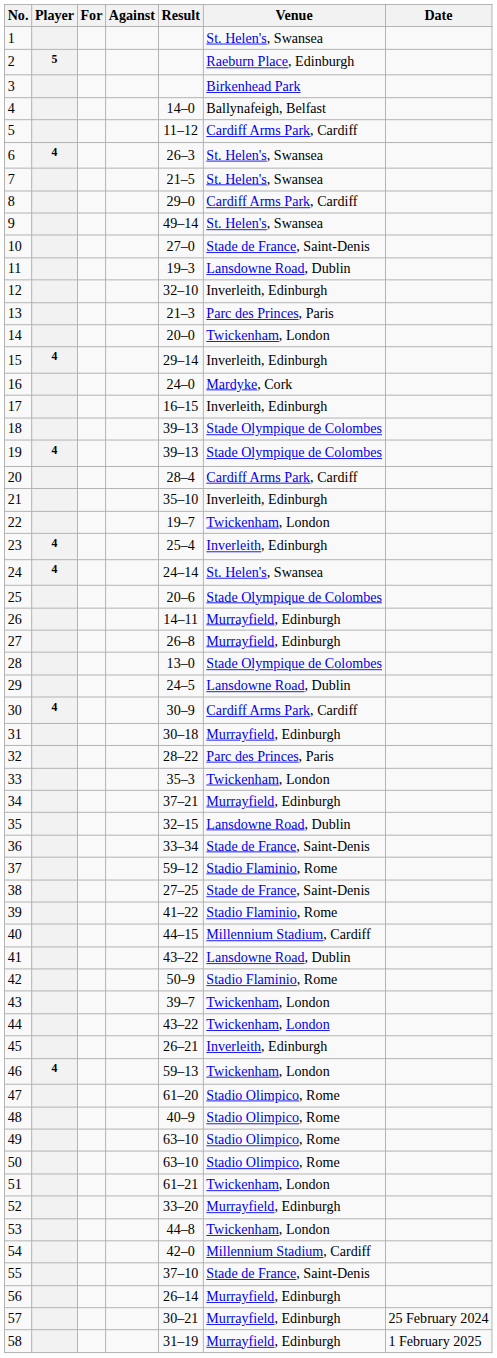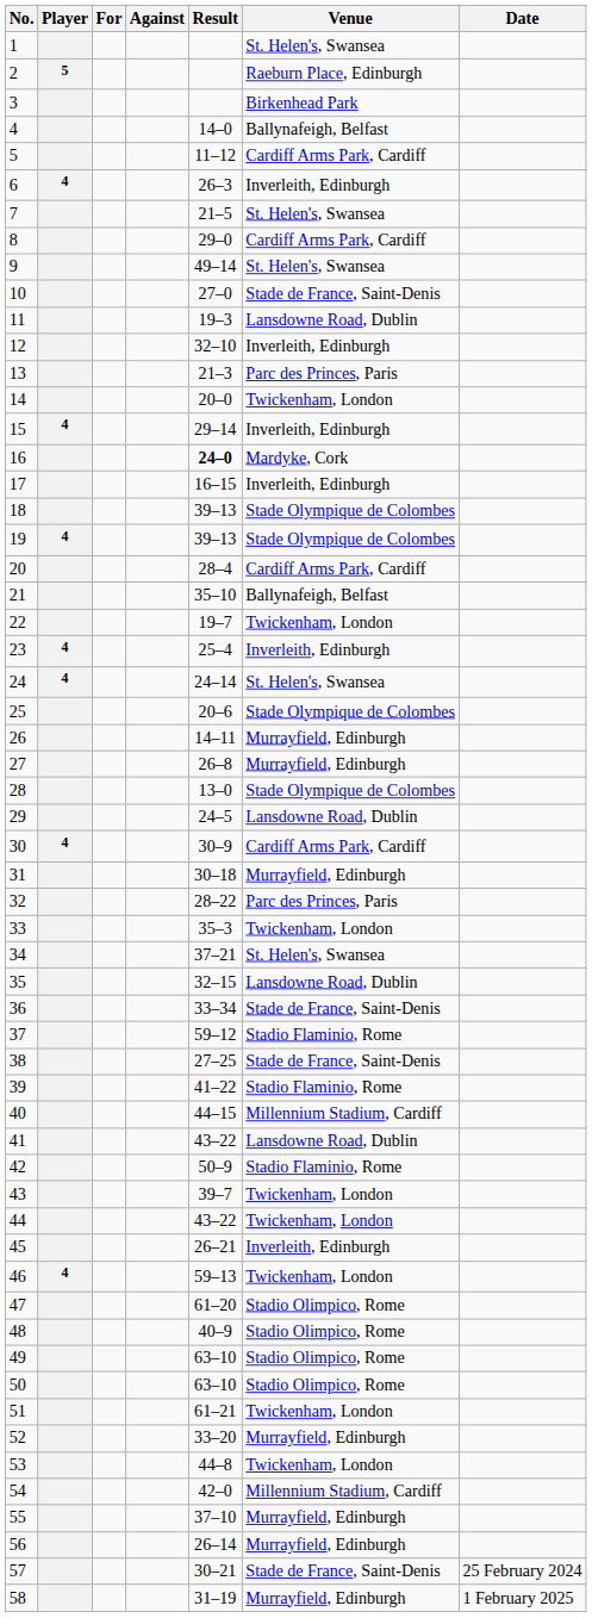 <table class="wikitable plainrowheaders sortable">
 <tr>
 <th scope=col>No.</th>
 <th scope=col>Player</th>
 <th scope=col>For</th>
 <th scope=col>Against</th>
 <th scope=col>Result</th>
 <th scope=col>Venue</th>
 <th scope=col>Date</th>
 </tr>
 <tr>
 <td>1</td>
 <th scope=row></th>
 <td></td>
 <td></td>
 <td align=center></td>
 <td><a href='#'>St. Helen's</a>, Swansea</td>
 <td></td>
 </tr>
 <tr>
 <td>2</td>
 <th scope=row><sup>5</sup></th>
 <td></td>
 <td></td>
 <td align=center></td>
 <td><a href='#'>Raeburn Place</a>, Edinburgh</td>
 <td></td>
 </tr>
 <tr>
 <td>3</td>
 <th scope=row></th>
 <td></td>
 <td></td>
 <td align=center></td>
 <td><a href='#'>Birkenhead Park</a></td>
 <td></td>
 </tr>
 <tr>
 <td>4</td>
 <th scope=row></th>
 <td></td>
 <td></td>
 <td align=center>14–0</td>
 <td>Ballynafeigh, Belfast</td>
 <td></td>
 </tr>
 <tr>
 <td>5</td>
 <th scope=row></th>
 <td></td>
 <td></td>
 <td align=center>11–12</td>
 <td><a href='#'>Cardiff Arms Park</a>, Cardiff</td>
 <td></td>
 </tr>
 <tr>
 <td>6</td>
 <th scope=row><sup>4</sup></th>
 <td></td>
 <td></td>
 <td align=center>26–3</td>
-<td><a href='#'>St. Helen's</a>, Swansea</td>
+<td>Inverleith, Edinburgh</td>
 <td></td>
 </tr>
 <tr>
 <td>7</td>
 <th scope=row></th>
 <td></td>
 <td></td>
 <td align=center>21–5</td>
 <td><a href='#'>St. Helen's</a>, Swansea</td>
 <td></td>
 </tr>
 <tr>
 <td>8</td>
 <th scope=row></th>
 <td></td>
 <td></td>
 <td align=center>29–0</td>
 <td><a href='#'>Cardiff Arms Park</a>, Cardiff</td>
 <td></td>
 </tr>
 <tr>
 <td>9</td>
 <th scope=row></th>
 <td></td>
 <td></td>
 <td align=center>49–14</td>
 <td><a href='#'>St. Helen's</a>, Swansea</td>
 <td></td>
 </tr>
 <tr>
 <td>10</td>
 <th scope=row></th>
 <td></td>
 <td></td>
 <td align=center>27–0</td>
 <td><a href='#'>Stade de France</a>, Saint-Denis</td>
 <td></td>
 </tr>
 <tr>
 <td>11</td>
 <th scope=row></th>
 <td></td>
 <td></td>
 <td align=center>19–3</td>
 <td><a href='#'>Lansdowne Road</a>, Dublin</td>
 <td></td>
 </tr>
 <tr>
 <td>12</td>
 <th scope=row></th>
 <td></td>
 <td></td>
 <td align=center>32–10</td>
 <td>Inverleith, Edinburgh</td>
 <td></td>
 </tr>
 <tr>
 <td>13</td>
 <th scope=row></th>
 <td></td>
 <td></td>
 <td align=center>21–3</td>
 <td><a href='#'>Parc des Princes</a>, Paris</td>
 <td></td>
 </tr>
 <tr>
 <td>14</td>
 <th scope=row></th>
 <td></td>
 <td></td>
 <td align=center>20–0</td>
 <td><a href='#'>Twickenham</a>, London</td>
 <td></td>
 </tr>
 <tr>
 <td>15</td>
 <th scope=row><sup>4</sup></th>
 <td></td>
 <td></td>
 <td align=center>29–14</td>
 <td>Inverleith, Edinburgh</td>
 <td></td>
 </tr>
 <tr>
 <td>16</td>
 <th scope=row></th>
 <td></td>
 <td></td>
-<td align=center>24–0</td>
+<td align=center><strong>24–0</strong></td>
 <td><a href='#'>Mardyke</a>, Cork</td>
 <td></td>
 </tr>
 <tr>
 <td>17</td>
 <th scope=row></th>
 <td></td>
 <td></td>
 <td align=center>16–15</td>
 <td>Inverleith, Edinburgh</td>
 <td></td>
 </tr>
 <tr>
 <td>18</td>
 <th scope=row></th>
 <td></td>
 <td></td>
 <td align=center>39–13</td>
 <td><a href='#'>Stade Olympique de Colombes</a></td>
 <td></td>
 </tr>
 <tr>
 <td>19</td>
 <th scope=row><sup>4</sup></th>
 <td></td>
 <td></td>
 <td align=center>39–13</td>
 <td><a href='#'>Stade Olympique de Colombes</a></td>
 <td></td>
 </tr>
 <tr>
 <td>20</td>
 <th scope=row></th>
 <td></td>
 <td></td>
 <td align=center>28–4</td>
 <td><a href='#'>Cardiff Arms Park</a>, Cardiff</td>
 <td></td>
 </tr>
 <tr>
 <td>21</td>
 <th scope=row></th>
 <td></td>
 <td></td>
 <td align=center>35–10</td>
-<td>Inverleith, Edinburgh</td>
+<td>Ballynafeigh, Belfast</td>
 <td></td>
 </tr>
 <tr>
 <td>22</td>
 <th scope=row></th>
 <td></td>
 <td></td>
 <td align=center>19–7</td>
 <td><a href='#'>Twickenham</a>, London</td>
 <td></td>
 </tr>
 <tr>
 <td>23</td>
 <th scope=row><sup>4</sup></th>
 <td></td>
 <td></td>
 <td align=center>25–4</td>
 <td><a href='#'>Inverleith</a>, Edinburgh</td>
 <td></td>
 </tr>
 <tr>
 <td>24</td>
 <th scope=row><sup>4</sup></th>
 <td></td>
 <td></td>
 <td align=center>24–14</td>
 <td><a href='#'>St. Helen's</a>, Swansea</td>
 <td></td>
 </tr>
 <tr>
 <td>25</td>
 <th scope=row></th>
 <td></td>
 <td></td>
 <td align=center>20–6</td>
 <td><a href='#'>Stade Olympique de Colombes</a></td>
 <td></td>
 </tr>
 <tr>
 <td>26</td>
 <th scope=row></th>
 <td></td>
 <td></td>
 <td align=center>14–11</td>
 <td><a href='#'>Murrayfield</a>, Edinburgh</td>
 <td></td>
 </tr>
 <tr>
 <td>27</td>
 <th scope=row></th>
 <td></td>
 <td></td>
 <td align=center>26–8</td>
 <td><a href='#'>Murrayfield</a>, Edinburgh</td>
 <td></td>
 </tr>
 <tr>
 <td>28</td>
 <th scope=row></th>
 <td></td>
 <td></td>
 <td align=center>13–0</td>
 <td><a href='#'>Stade Olympique de Colombes</a></td>
 <td></td>
 </tr>
 <tr>
 <td>29</td>
 <th scope=row></th>
 <td></td>
 <td></td>
 <td align=center>24–5</td>
 <td><a href='#'>Lansdowne Road</a>, Dublin</td>
 <td></td>
 </tr>
 <tr>
 <td>30</td>
 <th scope=row><sup>4</sup></th>
 <td></td>
 <td></td>
 <td align=center>30–9</td>
 <td><a href='#'>Cardiff Arms Park</a>, Cardiff</td>
 <td></td>
 </tr>
 <tr>
 <td>31</td>
 <th scope=row></th>
 <td></td>
 <td></td>
 <td align=center>30–18</td>
 <td><a href='#'>Murrayfield</a>, Edinburgh</td>
 <td></td>
 </tr>
 <tr>
 <td>32</td>
 <th scope=row></th>
 <td></td>
 <td></td>
 <td align=center>28–22</td>
 <td><a href='#'>Parc des Princes</a>, Paris</td>
 <td></td>
 </tr>
 <tr>
 <td>33</td>
 <th scope=row></th>
 <td></td>
 <td></td>
 <td align=center>35–3</td>
 <td><a href='#'>Twickenham</a>, London</td>
 <td></td>
 </tr>
 <tr>
 <td>34</td>
 <th scope=row></th>
 <td></td>
 <td></td>
 <td align=center>37–21</td>
-<td><a href='#'>Murrayfield</a>, Edinburgh</td>
+<td><a href='#'>St. Helen's</a>, Swansea</td>
 <td></td>
 </tr>
 <tr>
 <td>35</td>
 <th scope=row></th>
 <td></td>
 <td></td>
 <td align=center>32–15</td>
 <td><a href='#'>Lansdowne Road</a>, Dublin</td>
 <td></td>
 </tr>
 <tr>
 <td>36</td>
 <th scope=row></th>
 <td></td>
 <td></td>
 <td align=center>33–34</td>
 <td><a href='#'>Stade de France</a>, Saint-Denis</td>
 <td></td>
 </tr>
 <tr>
 <td>37</td>
 <th scope=row></th>
 <td></td>
 <td></td>
 <td align=center>59–12</td>
 <td><a href='#'>Stadio Flaminio</a>, Rome</td>
 <td></td>
 </tr>
 <tr>
 <td>38</td>
 <th scope=row></th>
 <td></td>
 <td></td>
 <td align=center>27–25</td>
 <td><a href='#'>Stade de France</a>, Saint-Denis</td>
 <td></td>
 </tr>
 <tr>
 <td>39</td>
 <th scope=row></th>
 <td></td>
 <td></td>
 <td align=center>41–22</td>
 <td><a href='#'>Stadio Flaminio</a>, Rome</td>
 <td></td>
 </tr>
 <tr>
 <td>40</td>
 <th scope=row></th>
 <td></td>
 <td></td>
 <td align=center>44–15</td>
 <td><a href='#'>Millennium Stadium</a>, Cardiff</td>
 <td></td>
 </tr>
 <tr>
 <td>41</td>
 <th scope=row></th>
 <td></td>
 <td></td>
 <td align=center>43–22</td>
 <td><a href='#'>Lansdowne Road</a>, Dublin</td>
 <td></td>
 </tr>
 <tr>
 <td>42</td>
 <th scope=row></th>
 <td></td>
 <td></td>
 <td align=center>50–9</td>
 <td><a href='#'>Stadio Flaminio</a>, Rome</td>
 <td></td>
 </tr>
 <tr>
 <td>43</td>
 <th scope=row></th>
 <td></td>
 <td></td>
 <td align=center>39–7</td>
 <td><a href='#'>Twickenham</a>, London</td>
 <td></td>
 </tr>
 <tr>
 <td>44</td>
 <th scope=row></th>
 <td></td>
 <td></td>
 <td align=center>43–22</td>
 <td><a href='#'>Twickenham</a>, <a href='#'>London</a></td>
 <td></td>
 </tr>
 <tr>
 <td>45</td>
 <th scope=row></th>
 <td></td>
 <td></td>
 <td align=center>26–21</td>
 <td><a href='#'>Inverleith</a>, Edinburgh</td>
 <td></td>
 </tr>
 <tr>
 <td>46</td>
 <th scope=row><sup>4</sup></th>
 <td></td>
 <td></td>
 <td align=center>59–13</td>
 <td><a href='#'>Twickenham</a>, London</td>
 <td></td>
 </tr>
 <tr>
 <td>47</td>
 <th scope=row></th>
 <td></td>
 <td></td>
 <td align=center>61–20</td>
 <td><a href='#'>Stadio Olimpico</a>, Rome</td>
 <td></td>
 </tr>
 <tr>
 <td>48</td>
 <th scope="row"></th>
 <td></td>
 <td></td>
 <td align=center>40–9</td>
 <td><a href='#'>Stadio Olimpico</a>, Rome</td>
 <td></td>
 </tr>
 <tr>
 <td>49</td>
 <th scope="row"></th>
 <td></td>
 <td></td>
 <td align=center>63–10</td>
 <td><a href='#'>Stadio Olimpico</a>, Rome</td>
 <td></td>
 </tr>
 <tr>
 <td>50</td>
 <th scope="row"></th>
 <td></td>
 <td></td>
 <td align=center>63–10</td>
 <td><a href='#'>Stadio Olimpico</a>, Rome</td>
 <td></td>
 </tr>
 <tr>
 <td>51</td>
 <th scope="row"></th>
 <td></td>
 <td></td>
 <td align=center>61–21</td>
 <td><a href='#'>Twickenham</a>, London</td>
 <td></td>
 </tr>
 <tr>
 <td>52</td>
 <th scope="row"></th>
 <td></td>
 <td></td>
 <td align=center>33–20</td>
 <td><a href='#'>Murrayfield</a>, Edinburgh</td>
 <td></td>
 </tr>
 <tr>
 <td>53</td>
 <th scope="row"></th>
 <td></td>
 <td></td>
 <td align=center>44–8</td>
 <td><a href='#'>Twickenham</a>, London</td>
 <td></td>
 </tr>
 <tr>
 <td>54</td>
 <th scope="row"></th>
 <td></td>
 <td></td>
 <td align=center>42–0</td>
 <td><a href='#'>Millennium Stadium</a>, Cardiff</td>
 <td></td>
 </tr>
 <tr>
 <td>55</td>
 <th scope="row"></th>
 <td></td>
 <td></td>
 <td align=center>37–10</td>
-<td><a href='#'>Stade de France</a>, Saint-Denis</td>
+<td><a href='#'>Murrayfield</a>, Edinburgh</td>
 <td></td>
 </tr>
 <tr>
 <td>56</td>
 <th scope="row"></th>
 <td></td>
 <td></td>
 <td align=center>26–14</td>
 <td><a href='#'>Murrayfield</a>, Edinburgh</td>
 <td></td>
 </tr>
 <tr>
 <td>57</td>
 <th scope="row"></th>
 <td></td>
 <td></td>
 <td align=center>30–21</td>
-<td><a href='#'>Murrayfield</a>, Edinburgh</td>
+<td><a href='#'>Stade de France</a>, Saint-Denis</td>
 <td>25 February 2024</td>
 </tr>
 <tr>
 <td>58</td>
 <th scope="row"></th>
 <td></td>
 <td></td>
 <td align=center>31–19</td>
 <td><a href='#'>Murrayfield</a>, Edinburgh</td>
 <td>1 February 2025</td>
 </tr>
 </table>
